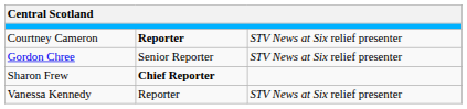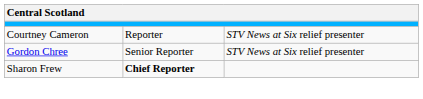 <table class="wikitable collapsible collapsed" style="width:70%;">
 <tr>
 <th colspan="3" style="text-align:left;">Central Scotland</th>
 </tr>
 <tr style="background:#00B1FF;">
 <td colspan="3"></td>
 </tr>
 <tr>
 <td>Courtney Cameron</td>
-<td><strong>Reporter</strong></td>
+<td>Reporter</td>
 <td><em>STV News at Six</em> relief presenter</td>
 </tr>
 <tr>
 <td><a href='#'>Gordon Chree</a></td>
 <td>Senior Reporter</td>
 <td><em>STV News at Six</em> relief presenter</td>
 </tr>
 <tr>
 <td>Sharon Frew</td>
 <td><strong>Chief Reporter</strong></td>
 </tr>
-<tr>
-<td>Vanessa Kennedy</td>
-<td>Reporter</td>
-<td><em>STV News at Six</em> relief presenter</td>
-</tr>
 </table>
